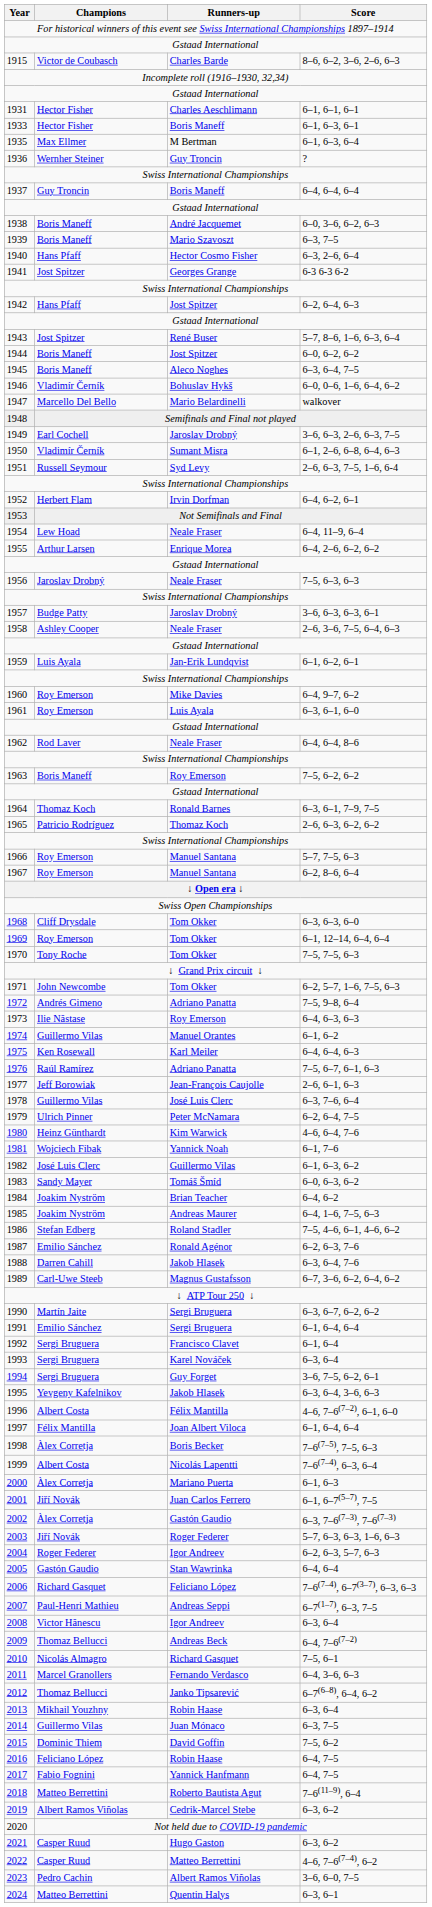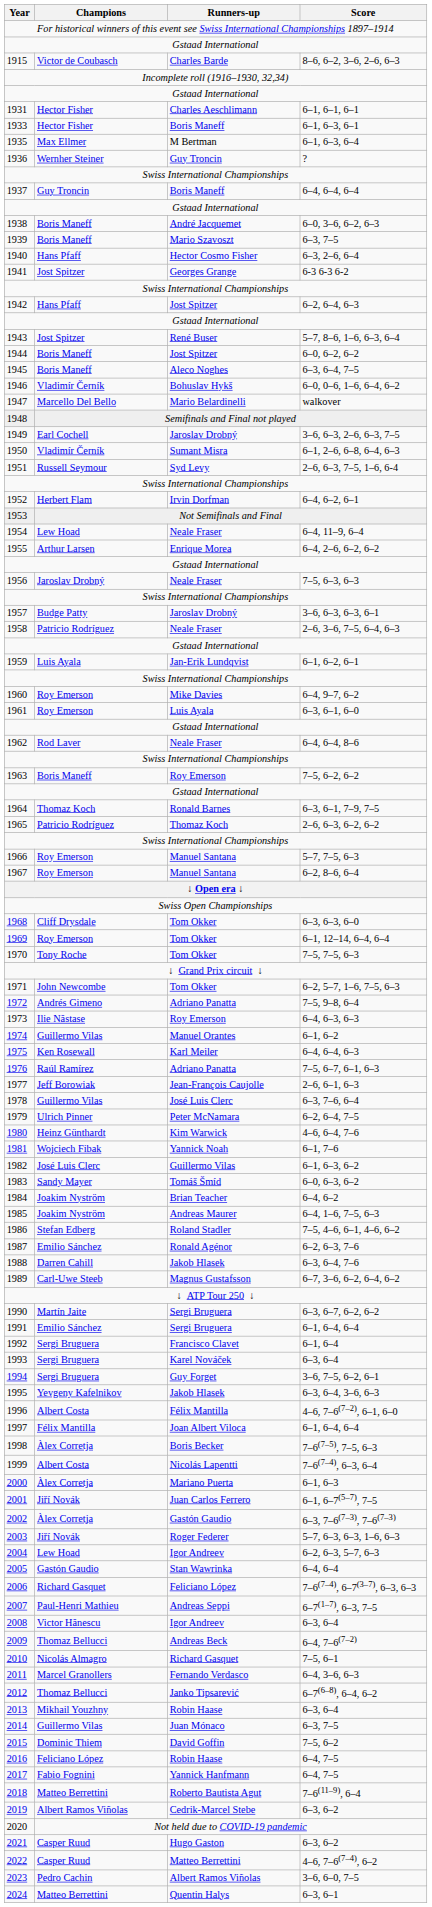 <table class=wikitable>
 <tr>
 <th style="width:40px">Year</th>
 <th style="width:200px">Champions</th>
 <th style="width:200px">Runners-up</th>
 <th style="width:190px" class="unsortable">Score</th>
 </tr>
 <tr>
 <td colspan="4" style="text-align:center"><em>For historical winners of this event see <a href='#'>Swiss International Championships</a> 1897–1914</em></td>
 </tr>
 <tr>
 <td colspan="4" align=center><em>Gstaad International</em></td>
 </tr>
 <tr>
 <td>1915</td>
 <td> <a href='#'>Victor de Coubasch</a></td>
 <td> <a href='#'>Charles Barde</a></td>
 <td>8–6, 6–2, 3–6, 2–6, 6–3</td>
 </tr>
 <tr>
 <td colspan=10 align=center><em>Incomplete roll (1916–1930, 32,34)</em></td>
 </tr>
 <tr>
 <td colspan=10 align=center><em>Gstaad International</em></td>
 </tr>
 <tr>
 <td>1931</td>
 <td> <a href='#'>Hector Fisher</a></td>
 <td> <a href='#'>Charles Aeschlimann</a></td>
 <td>6–1, 6–1, 6–1</td>
 </tr>
 <tr>
 <td>1933</td>
 <td> <a href='#'>Hector Fisher</a></td>
 <td> <a href='#'>Boris Maneff</a></td>
 <td>6–1, 6–3, 6–1</td>
 </tr>
 <tr>
 <td>1935</td>
 <td> <a href='#'>Max Ellmer</a></td>
 <td>  M Bertman</td>
 <td>6–1, 6–3, 6–4</td>
 </tr>
 <tr>
 <td>1936</td>
 <td> <a href='#'>Wernher Steiner</a></td>
 <td> <a href='#'>Guy Troncin</a></td>
 <td>?</td>
 </tr>
 <tr>
 <td colspan=10 align=center><em>Swiss International Championships</em></td>
 </tr>
 <tr>
 <td>1937</td>
 <td> <a href='#'>Guy Troncin</a></td>
 <td>  <a href='#'>Boris Maneff</a></td>
 <td>6–4, 6–4, 6–4</td>
 </tr>
 <tr>
 <td colspan=10 align=center><em>Gstaad International</em></td>
 </tr>
 <tr>
 <td>1938</td>
 <td> <a href='#'>Boris Maneff</a></td>
 <td> <a href='#'>André Jacquemet</a></td>
 <td>6–0, 3–6, 6–2, 6–3</td>
 </tr>
 <tr>
 <td>1939</td>
 <td> <a href='#'>Boris Maneff</a></td>
 <td> <a href='#'>Mario Szavoszt</a></td>
 <td>6–3, 7–5</td>
 </tr>
 <tr>
 <td>1940</td>
 <td> <a href='#'>Hans Pfaff</a></td>
 <td> <a href='#'>Hector Cosmo Fisher</a></td>
 <td>6–3, 2–6, 6–4</td>
 </tr>
 <tr>
 <td>1941</td>
 <td> <a href='#'>Jost Spitzer</a></td>
 <td> <a href='#'>Georges Grange</a></td>
 <td>6-3 6-3 6-2</td>
 </tr>
 <tr>
 <td colspan=10 align=center><em>Swiss International Championships</em></td>
 </tr>
 <tr>
 <td>1942</td>
 <td> <a href='#'>Hans Pfaff</a></td>
 <td> <a href='#'>Jost Spitzer</a></td>
 <td>6–2, 6–4, 6–3</td>
 </tr>
 <tr>
 <td colspan=10 align=center><em>Gstaad International</em></td>
 </tr>
 <tr>
 <td>1943</td>
 <td> <a href='#'>Jost Spitzer</a></td>
 <td> <a href='#'>René Buser</a></td>
 <td>5–7, 8–6, 1–6, 6–3, 6–4</td>
 </tr>
 <tr>
 <td>1944</td>
 <td> <a href='#'>Boris Maneff</a></td>
 <td> <a href='#'>Jost Spitzer</a></td>
 <td>6–0, 6–2, 6–2</td>
 </tr>
 <tr>
 <td>1945</td>
 <td> <a href='#'>Boris Maneff</a></td>
 <td> <a href='#'>Aleco Noghes</a></td>
 <td>6–3, 6–4, 7–5</td>
 </tr>
 <tr>
 <td>1946</td>
 <td> <a href='#'>Vladimír Černík</a></td>
 <td> <a href='#'>Bohuslav Hykš</a></td>
 <td>6–0, 0–6, 1–6, 6–4, 6–2</td>
 </tr>
 <tr>
 <td>1947</td>
 <td> <a href='#'>Marcello Del Bello</a></td>
 <td> <a href='#'>Mario Belardinelli</a></td>
 <td>walkover</td>
 </tr>
 <tr>
 <td style="background:#efefef">1948</td>
 <td colspan=3 align=center style="background:#efefef"><em>Semifinals and Final not played</em></td>
 </tr>
 <tr>
 <td>1949</td>
 <td> <a href='#'>Earl Cochell</a></td>
 <td> <a href='#'>Jaroslav Drobný</a></td>
 <td>3–6, 6–3, 2–6, 6–3, 7–5</td>
 </tr>
 <tr>
 <td>1950</td>
 <td> <a href='#'>Vladimír Černík</a></td>
 <td> <a href='#'>Sumant Misra</a></td>
 <td>6–1, 2–6, 6–8, 6–4, 6–3</td>
 </tr>
 <tr>
 <td>1951</td>
 <td> <a href='#'>Russell Seymour</a></td>
 <td> <a href='#'>Syd Levy</a></td>
 <td>2–6, 6–3, 7–5, 1–6, 6-4</td>
 </tr>
 <tr>
 <td colspan=10 align=center><em>Swiss International Championships</em></td>
 </tr>
 <tr>
 <td>1952</td>
 <td> <a href='#'>Herbert Flam</a></td>
 <td> <a href='#'>Irvin Dorfman</a></td>
 <td>6–4, 6–2, 6–1</td>
 </tr>
 <tr>
 <td style="background:#efefef">1953</td>
 <td colspan=3 align=center style="background:#efefef"><em>Not Semifinals and Final</em></td>
 </tr>
 <tr>
 <td>1954</td>
 <td> <a href='#'>Lew Hoad</a></td>
 <td> <a href='#'>Neale Fraser</a></td>
 <td>6–4, 11–9, 6–4</td>
 </tr>
 <tr>
 <td>1955</td>
 <td> <a href='#'>Arthur Larsen</a></td>
 <td> <a href='#'>Enrique Morea</a></td>
 <td>6–4, 2–6, 6–2, 6–2</td>
 </tr>
 <tr>
 <td colspan=10 align=center><em>Gstaad International</em></td>
 </tr>
 <tr>
 <td>1956</td>
 <td> <a href='#'>Jaroslav Drobný</a></td>
 <td> <a href='#'>Neale Fraser</a></td>
 <td>7–5, 6–3, 6–3</td>
 </tr>
 <tr>
 <td colspan=10 align=center><em>Swiss International Championships</em></td>
 </tr>
 <tr>
 <td>1957</td>
 <td> <a href='#'>Budge Patty</a></td>
 <td> <a href='#'>Jaroslav Drobný</a></td>
 <td>3–6, 6–3, 6–3, 6–1</td>
 </tr>
 <tr>
 <td>1958</td>
-<td> <a href='#'>Ashley Cooper</a></td>
+<td> <a href='#'>Patricio Rodríguez</a></td>
 <td> <a href='#'>Neale Fraser</a></td>
 <td>2–6, 3–6, 7–5, 6–4, 6–3</td>
 </tr>
 <tr>
 <td colspan=10 align=center><em>Gstaad International</em></td>
 </tr>
 <tr>
 <td>1959</td>
 <td> <a href='#'>Luis Ayala</a></td>
 <td> <a href='#'>Jan-Erik Lundqvist</a></td>
 <td>6–1, 6–2, 6–1</td>
 </tr>
 <tr>
 <td colspan=10 align=center><em>Swiss International Championships</em></td>
 </tr>
 <tr>
 <td>1960</td>
 <td> <a href='#'>Roy Emerson</a></td>
 <td> <a href='#'>Mike Davies</a></td>
 <td>6–4, 9–7, 6–2</td>
 </tr>
 <tr>
 <td>1961</td>
 <td> <a href='#'>Roy Emerson</a></td>
 <td> <a href='#'>Luis Ayala</a></td>
 <td>6–3, 6–1, 6–0</td>
 </tr>
 <tr>
 <td colspan=10 align=center><em>Gstaad International</em></td>
 </tr>
 <tr>
 <td>1962</td>
 <td> <a href='#'>Rod Laver</a></td>
 <td> <a href='#'>Neale Fraser</a></td>
 <td>6–4, 6–4, 8–6</td>
 </tr>
 <tr>
 <td colspan=10 align=center><em>Swiss International Championships</em></td>
 </tr>
 <tr>
 <td>1963</td>
 <td> <a href='#'>Boris Maneff</a></td>
 <td> <a href='#'>Roy Emerson</a></td>
 <td>7–5, 6–2, 6–2</td>
 </tr>
 <tr>
 <td colspan=10 align=center><em>Gstaad International</em></td>
 </tr>
 <tr>
 <td>1964</td>
 <td> <a href='#'>Thomaz Koch</a></td>
 <td> <a href='#'>Ronald Barnes</a></td>
 <td>6–3, 6–1, 7–9, 7–5</td>
 </tr>
 <tr>
 <td>1965</td>
 <td> <a href='#'>Patricio Rodríguez</a></td>
 <td> <a href='#'>Thomaz Koch</a></td>
 <td>2–6, 6–3, 6–2, 6–2</td>
 </tr>
 <tr>
 <td colspan=10 align=center><em>Swiss International Championships</em></td>
 </tr>
 <tr>
 <td>1966</td>
 <td> <a href='#'>Roy Emerson</a></td>
 <td> <a href='#'>Manuel Santana</a></td>
 <td>5–7, 7–5, 6–3</td>
 </tr>
 <tr>
 <td>1967</td>
 <td> <a href='#'>Roy Emerson</a></td>
 <td> <a href='#'>Manuel Santana</a></td>
 <td>6–2, 8–6, 6–4</td>
 </tr>
 <tr>
 <th colspan=5 align=center>↓  <a href='#'>Open era</a>  ↓</th>
 </tr>
 <tr>
 <td colspan=10 align=center><em>Swiss Open Championships</em></td>
 </tr>
 <tr>
 <td><a href='#'>1968</a></td>
 <td> <a href='#'>Cliff Drysdale</a></td>
 <td> <a href='#'>Tom Okker</a></td>
 <td>6–3, 6–3, 6–0</td>
 </tr>
 <tr>
 <td><a href='#'>1969</a></td>
 <td> <a href='#'>Roy Emerson</a></td>
 <td> <a href='#'>Tom Okker</a></td>
 <td>6–1, 12–14, 6–4, 6–4</td>
 </tr>
 <tr>
 <td>1970</td>
 <td> <a href='#'>Tony Roche</a></td>
 <td> <a href='#'>Tom Okker</a></td>
 <td>7–5, 7–5, 6–3</td>
 </tr>
 <tr>
 <td colspan=5 align=center>↓  <a href='#'>Grand Prix circuit</a>  ↓</td>
 </tr>
 <tr>
 <td>1971</td>
 <td> <a href='#'>John Newcombe</a></td>
 <td> <a href='#'>Tom Okker</a></td>
 <td>6–2, 5–7, 1–6, 7–5, 6–3</td>
 </tr>
 <tr>
 <td><a href='#'>1972</a></td>
 <td> <a href='#'>Andrés Gimeno</a></td>
 <td> <a href='#'>Adriano Panatta</a></td>
 <td>7–5, 9–8, 6–4</td>
 </tr>
 <tr>
 <td>1973</td>
 <td> <a href='#'>Ilie Năstase</a></td>
 <td> <a href='#'>Roy Emerson</a></td>
 <td>6–4, 6–3, 6–3</td>
 </tr>
 <tr>
 <td><a href='#'>1974</a></td>
 <td> <a href='#'>Guillermo Vilas</a></td>
 <td> <a href='#'>Manuel Orantes</a></td>
 <td>6–1, 6–2</td>
 </tr>
 <tr>
 <td><a href='#'>1975</a></td>
 <td> <a href='#'>Ken Rosewall</a></td>
 <td> <a href='#'>Karl Meiler</a></td>
 <td>6–4, 6–4, 6–3</td>
 </tr>
 <tr>
 <td><a href='#'>1976</a></td>
 <td> <a href='#'>Raúl Ramírez</a></td>
 <td> <a href='#'>Adriano Panatta</a></td>
 <td>7–5, 6–7, 6–1, 6–3</td>
 </tr>
 <tr>
 <td>1977</td>
 <td> <a href='#'>Jeff Borowiak</a></td>
 <td> <a href='#'>Jean-François Caujolle</a></td>
 <td>2–6, 6–1, 6–3</td>
 </tr>
 <tr>
 <td>1978</td>
 <td> <a href='#'>Guillermo Vilas</a></td>
 <td> <a href='#'>José Luis Clerc</a></td>
 <td>6–3, 7–6, 6–4</td>
 </tr>
 <tr>
 <td>1979</td>
 <td> <a href='#'>Ulrich Pinner</a></td>
 <td> <a href='#'>Peter McNamara</a></td>
 <td>6–2, 6–4, 7–5</td>
 </tr>
 <tr>
 <td><a href='#'>1980</a></td>
 <td> <a href='#'>Heinz Günthardt</a></td>
 <td> <a href='#'>Kim Warwick</a></td>
 <td>4–6, 6–4, 7–6</td>
 </tr>
 <tr>
 <td><a href='#'>1981</a></td>
 <td> <a href='#'>Wojciech Fibak</a></td>
 <td> <a href='#'>Yannick Noah</a></td>
 <td>6–1, 7–6</td>
 </tr>
 <tr>
 <td>1982</td>
 <td> <a href='#'>José Luis Clerc</a></td>
 <td> <a href='#'>Guillermo Vilas</a></td>
 <td>6–1, 6–3, 6–2</td>
 </tr>
 <tr>
 <td>1983</td>
 <td> <a href='#'>Sandy Mayer</a></td>
 <td> <a href='#'>Tomáš Šmíd</a></td>
 <td>6–0, 6–3, 6–2</td>
 </tr>
 <tr>
 <td>1984</td>
 <td> <a href='#'>Joakim Nyström</a></td>
 <td> <a href='#'>Brian Teacher</a></td>
 <td>6–4, 6–2</td>
 </tr>
 <tr>
 <td>1985</td>
 <td> <a href='#'>Joakim Nyström</a></td>
 <td> <a href='#'>Andreas Maurer</a></td>
 <td>6–4, 1–6, 7–5, 6–3</td>
 </tr>
 <tr>
 <td>1986</td>
 <td> <a href='#'>Stefan Edberg</a></td>
 <td> <a href='#'>Roland Stadler</a></td>
 <td>7–5, 4–6, 6–1, 4–6, 6–2</td>
 </tr>
 <tr>
 <td>1987</td>
 <td> <a href='#'>Emilio Sánchez</a></td>
 <td> <a href='#'>Ronald Agénor</a></td>
 <td>6–2, 6–3, 7–6</td>
 </tr>
 <tr>
 <td>1988</td>
 <td> <a href='#'>Darren Cahill</a></td>
 <td> <a href='#'>Jakob Hlasek</a></td>
 <td>6–3, 6–4, 7–6</td>
 </tr>
 <tr>
 <td>1989</td>
 <td> <a href='#'>Carl-Uwe Steeb</a></td>
 <td> <a href='#'>Magnus Gustafsson</a></td>
 <td>6–7, 3–6, 6–2, 6–4, 6–2</td>
 </tr>
 <tr>
 <td colspan=4 align=center>↓  <a href='#'>ATP Tour 250</a>  ↓</td>
 </tr>
 <tr>
 <td>1990</td>
 <td> <a href='#'>Martín Jaite</a></td>
 <td> <a href='#'>Sergi Bruguera</a></td>
 <td>6–3, 6–7, 6–2, 6–2</td>
 </tr>
 <tr>
 <td>1991</td>
 <td> <a href='#'>Emilio Sánchez</a></td>
 <td> <a href='#'>Sergi Bruguera</a></td>
 <td>6–1, 6–4, 6–4</td>
 </tr>
 <tr>
 <td>1992</td>
 <td> <a href='#'>Sergi Bruguera</a></td>
 <td> <a href='#'>Francisco Clavet</a></td>
 <td>6–1, 6–4</td>
 </tr>
 <tr>
 <td>1993</td>
 <td> <a href='#'>Sergi Bruguera</a></td>
 <td> <a href='#'>Karel Nováček</a></td>
 <td>6–3, 6–4</td>
 </tr>
 <tr>
 <td><a href='#'>1994</a></td>
 <td> <a href='#'>Sergi Bruguera</a></td>
 <td> <a href='#'>Guy Forget</a></td>
 <td>3–6, 7–5, 6–2, 6–1</td>
 </tr>
 <tr>
 <td>1995</td>
 <td> <a href='#'>Yevgeny Kafelnikov</a></td>
 <td> <a href='#'>Jakob Hlasek</a></td>
 <td>6–3, 6–4, 3–6, 6–3</td>
 </tr>
 <tr>
 <td>1996</td>
 <td> <a href='#'>Albert Costa</a></td>
 <td> <a href='#'>Félix Mantilla</a></td>
 <td>4–6, 7–6<sup>(7–2)</sup>, 6–1, 6–0</td>
 </tr>
 <tr>
 <td>1997</td>
 <td> <a href='#'>Félix Mantilla</a></td>
 <td> <a href='#'>Joan Albert Viloca</a></td>
 <td>6–1, 6–4, 6–4</td>
 </tr>
 <tr>
 <td>1998</td>
 <td> <a href='#'>Àlex Corretja</a></td>
 <td> <a href='#'>Boris Becker</a></td>
 <td>7–6<sup>(7–5)</sup>, 7–5, 6–3</td>
 </tr>
 <tr>
 <td>1999</td>
 <td> <a href='#'>Albert Costa</a></td>
 <td> <a href='#'>Nicolás Lapentti</a></td>
 <td>7–6<sup>(7–4)</sup>, 6–3, 6–4</td>
 </tr>
 <tr>
 <td><a href='#'>2000</a></td>
 <td> <a href='#'>Àlex Corretja</a></td>
 <td> <a href='#'>Mariano Puerta</a></td>
 <td>6–1, 6–3</td>
 </tr>
 <tr>
 <td><a href='#'>2001</a></td>
 <td> <a href='#'>Jiří Novák</a></td>
 <td> <a href='#'>Juan Carlos Ferrero</a></td>
 <td>6–1, 6–7<sup>(5–7)</sup>, 7–5</td>
 </tr>
 <tr>
 <td><a href='#'>2002</a></td>
 <td> <a href='#'>Àlex Corretja</a></td>
 <td> <a href='#'>Gastón Gaudio</a></td>
 <td>6–3, 7–6<sup>(7–3)</sup>, 7–6<sup>(7–3)</sup></td>
 </tr>
 <tr>
 <td><a href='#'>2003</a></td>
 <td> <a href='#'>Jiří Novák</a></td>
 <td> <a href='#'>Roger Federer</a></td>
 <td>5–7, 6–3, 6–3, 1–6, 6–3</td>
 </tr>
 <tr>
 <td><a href='#'>2004</a></td>
-<td> <a href='#'>Roger Federer</a></td>
+<td> <a href='#'>Lew Hoad</a></td>
 <td> <a href='#'>Igor Andreev</a></td>
 <td>6–2, 6–3, 5–7, 6–3</td>
 </tr>
 <tr>
 <td><a href='#'>2005</a></td>
 <td> <a href='#'>Gastón Gaudio</a></td>
 <td> <a href='#'>Stan Wawrinka</a></td>
 <td>6–4, 6–4</td>
 </tr>
 <tr>
 <td><a href='#'>2006</a></td>
 <td> <a href='#'>Richard Gasquet</a></td>
 <td> <a href='#'>Feliciano López</a></td>
 <td>7–6<sup>(7–4)</sup>, 6–7<sup>(3–7)</sup>, 6–3, 6–3</td>
 </tr>
 <tr>
 <td><a href='#'>2007</a></td>
 <td> <a href='#'>Paul-Henri Mathieu</a></td>
 <td> <a href='#'>Andreas Seppi</a></td>
 <td>6–7<sup>(1–7)</sup>, 6–3, 7–5</td>
 </tr>
 <tr>
 <td><a href='#'>2008</a></td>
 <td> <a href='#'>Victor Hănescu</a></td>
 <td> <a href='#'>Igor Andreev</a></td>
 <td>6–3, 6–4</td>
 </tr>
 <tr>
 <td><a href='#'>2009</a></td>
 <td> <a href='#'>Thomaz Bellucci</a></td>
 <td> <a href='#'>Andreas Beck</a></td>
 <td>6–4, 7–6<sup>(7–2)</sup></td>
 </tr>
 <tr>
 <td><a href='#'>2010</a></td>
 <td> <a href='#'>Nicolás Almagro</a></td>
 <td> <a href='#'>Richard Gasquet</a></td>
 <td>7–5, 6–1</td>
 </tr>
 <tr>
 <td><a href='#'>2011</a></td>
 <td> <a href='#'>Marcel Granollers</a></td>
 <td> <a href='#'>Fernando Verdasco</a></td>
 <td>6–4, 3–6, 6–3</td>
 </tr>
 <tr>
 <td><a href='#'>2012</a></td>
 <td> <a href='#'>Thomaz Bellucci</a></td>
 <td> <a href='#'>Janko Tipsarević</a></td>
 <td>6–7<sup>(6–8)</sup>, 6–4, 6–2</td>
 </tr>
 <tr>
 <td><a href='#'>2013</a></td>
 <td> <a href='#'>Mikhail Youzhny</a></td>
 <td> <a href='#'>Robin Haase</a></td>
 <td>6–3, 6–4</td>
 </tr>
 <tr>
 <td><a href='#'>2014</a></td>
 <td> <a href='#'>Guillermo Vilas</a></td>
 <td> <a href='#'>Juan Mónaco</a></td>
 <td>6–3, 7–5</td>
 </tr>
 <tr>
 <td><a href='#'>2015</a></td>
 <td> <a href='#'>Dominic Thiem</a></td>
 <td> <a href='#'>David Goffin</a></td>
 <td>7–5, 6–2</td>
 </tr>
 <tr>
 <td><a href='#'>2016</a></td>
 <td> <a href='#'>Feliciano López</a></td>
 <td> <a href='#'>Robin Haase</a></td>
 <td>6–4, 7–5</td>
 </tr>
 <tr>
 <td><a href='#'>2017</a></td>
 <td> <a href='#'>Fabio Fognini</a></td>
 <td> <a href='#'>Yannick Hanfmann</a></td>
 <td>6–4, 7–5</td>
 </tr>
 <tr>
 <td><a href='#'>2018</a></td>
 <td> <a href='#'>Matteo Berrettini</a></td>
 <td> <a href='#'>Roberto Bautista Agut</a></td>
 <td>7–6<sup>(11–9)</sup>, 6–4</td>
 </tr>
 <tr>
 <td><a href='#'>2019</a></td>
 <td> <a href='#'>Albert Ramos Viñolas</a></td>
 <td> <a href='#'>Cedrik-Marcel Stebe</a></td>
 <td>6–3, 6–2</td>
 </tr>
 <tr>
 <td style=background:>2020</td>
 <td colspan=3 align=center style=background:><em>Not held due to <a href='#'>COVID-19 pandemic</a></em></td>
 </tr>
 <tr>
 <td><a href='#'>2021</a></td>
 <td> <a href='#'>Casper Ruud</a></td>
 <td> <a href='#'>Hugo Gaston</a></td>
 <td>6–3, 6–2</td>
 </tr>
 <tr>
 <td><a href='#'>2022</a></td>
 <td> <a href='#'>Casper Ruud</a></td>
 <td> <a href='#'>Matteo Berrettini</a></td>
 <td>4–6, 7–6<sup>(7–4)</sup>, 6–2</td>
 </tr>
 <tr>
 <td><a href='#'>2023</a></td>
 <td> <a href='#'>Pedro Cachin</a></td>
 <td> <a href='#'>Albert Ramos Viñolas</a></td>
 <td>3–6, 6–0, 7–5</td>
 </tr>
 <tr>
 <td><a href='#'>2024</a></td>
 <td> <a href='#'>Matteo Berrettini</a></td>
 <td> <a href='#'>Quentin Halys</a></td>
 <td>6–3, 6–1</td>
 </tr>
 </table>
